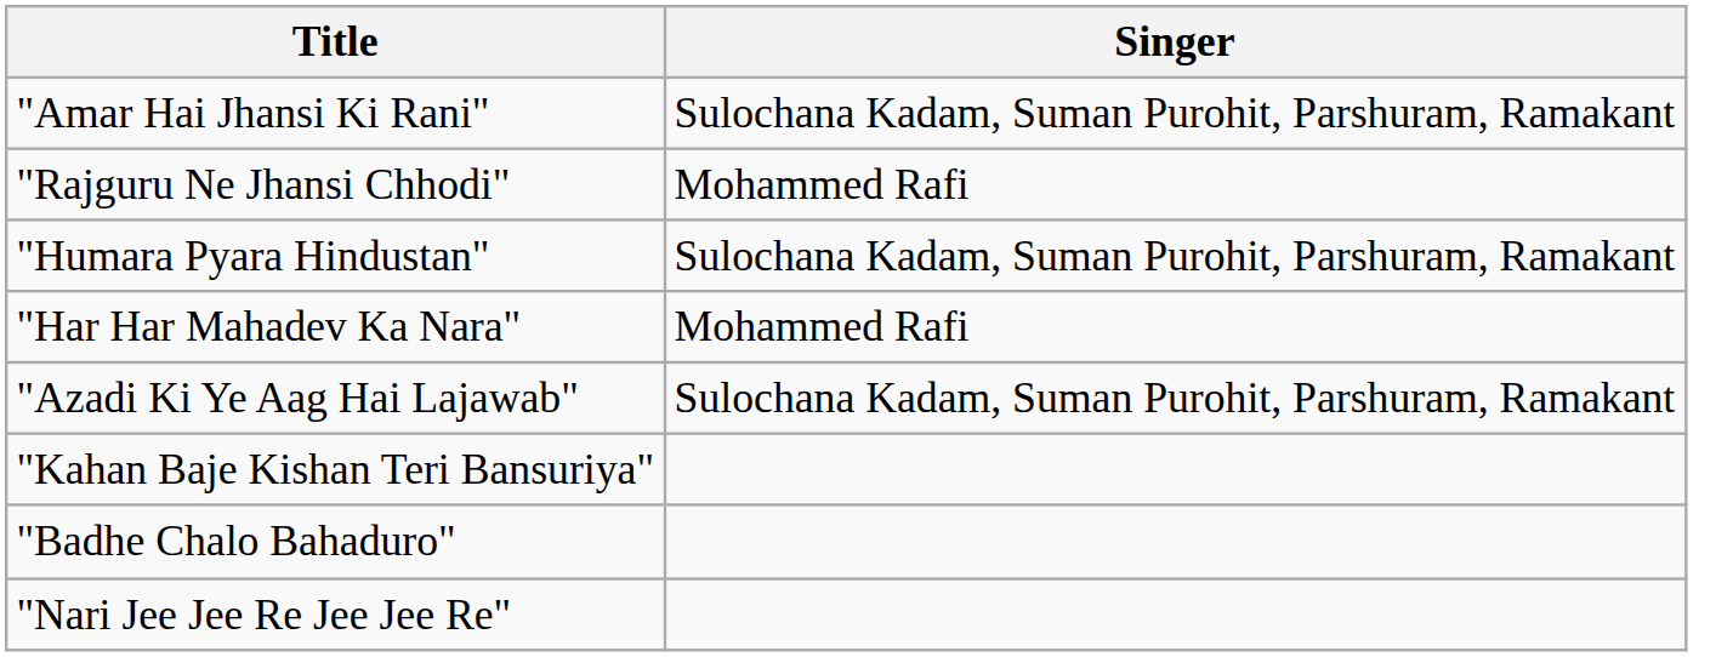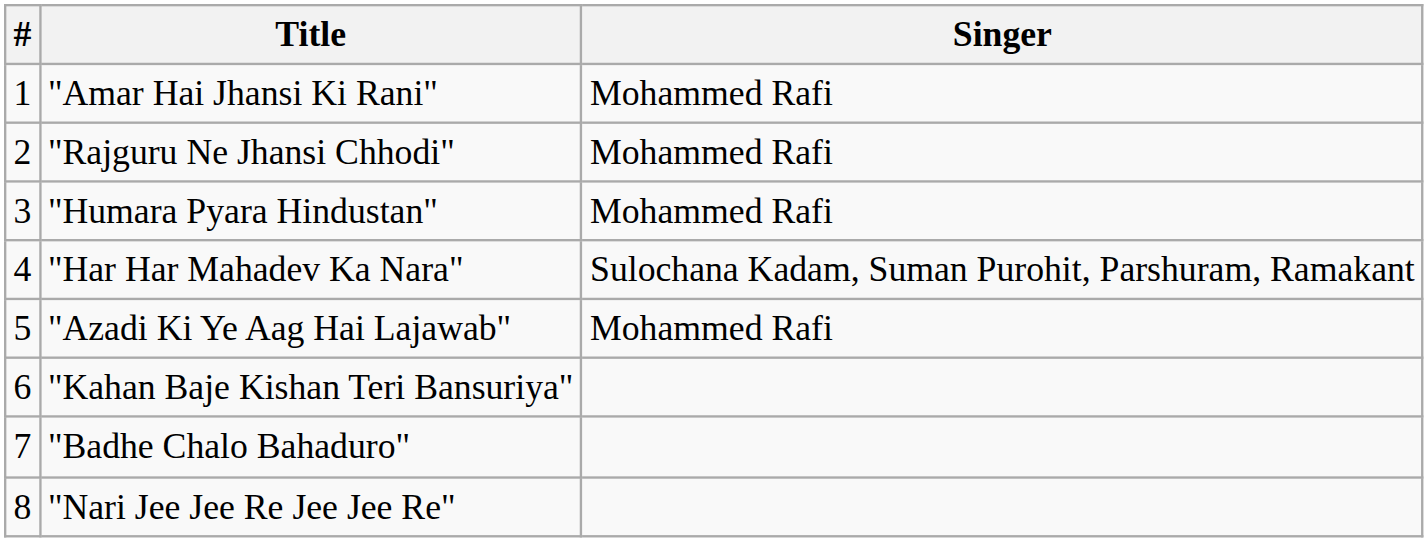 <table class="wikitable" style="font-size:95%;">
 <tr>
+<th>#</th>
 <th>Title</th>
 <th>Singer</th>
 </tr>
 <tr>
+<td>1</td>
 <td>"Amar Hai Jhansi Ki Rani"</td>
-<td>Sulochana Kadam, Suman Purohit, Parshuram, Ramakant</td>
+<td>Mohammed Rafi</td>
 </tr>
 <tr>
+<td>2</td>
 <td>"Rajguru Ne Jhansi Chhodi"</td>
 <td>Mohammed Rafi</td>
 </tr>
 <tr>
+<td>3</td>
 <td>"Humara Pyara Hindustan"</td>
+<td>Mohammed Rafi</td>
+</tr>
+<tr>
+<td>4</td>
+<td>"Har Har Mahadev Ka Nara"</td>
 <td>Sulochana Kadam, Suman Purohit, Parshuram, Ramakant</td>
 </tr>
 <tr>
-<td>"Har Har Mahadev Ka Nara"</td>
+<td>5</td>
+<td>"Azadi Ki Ye Aag Hai Lajawab"</td>
 <td>Mohammed Rafi</td>
 </tr>
 <tr>
-<td>"Azadi Ki Ye Aag Hai Lajawab"</td>
-<td>Sulochana Kadam, Suman Purohit, Parshuram, Ramakant</td>
-</tr>
-<tr>
+<td>6</td>
 <td>"Kahan Baje Kishan Teri Bansuriya"</td>
 <td></td>
 </tr>
 <tr>
+<td>7</td>
 <td>"Badhe Chalo Bahaduro"</td>
 <td></td>
 </tr>
 <tr>
+<td>8</td>
 <td>"Nari Jee Jee Re Jee Jee Re"</td>
 <td></td>
 </tr>
 </table>
